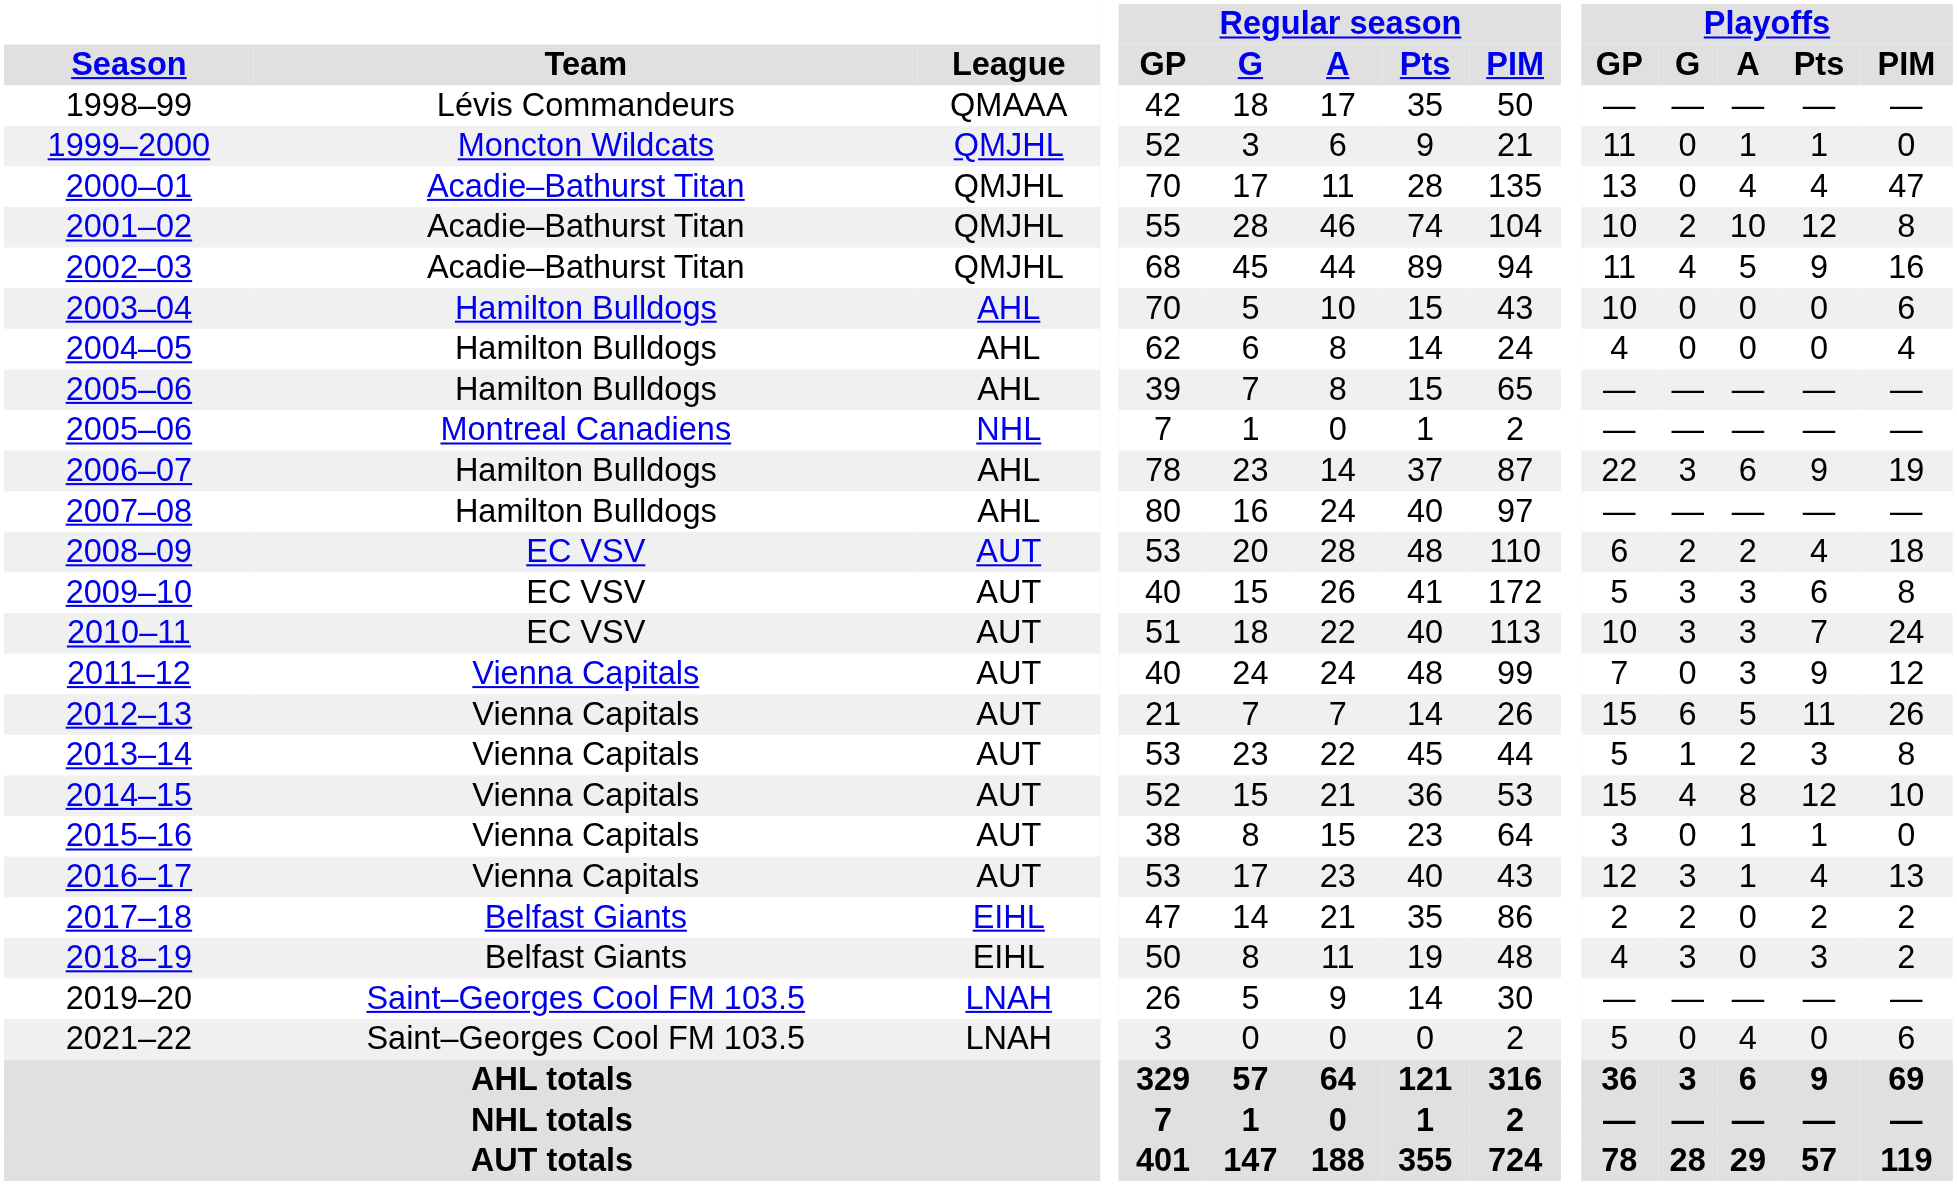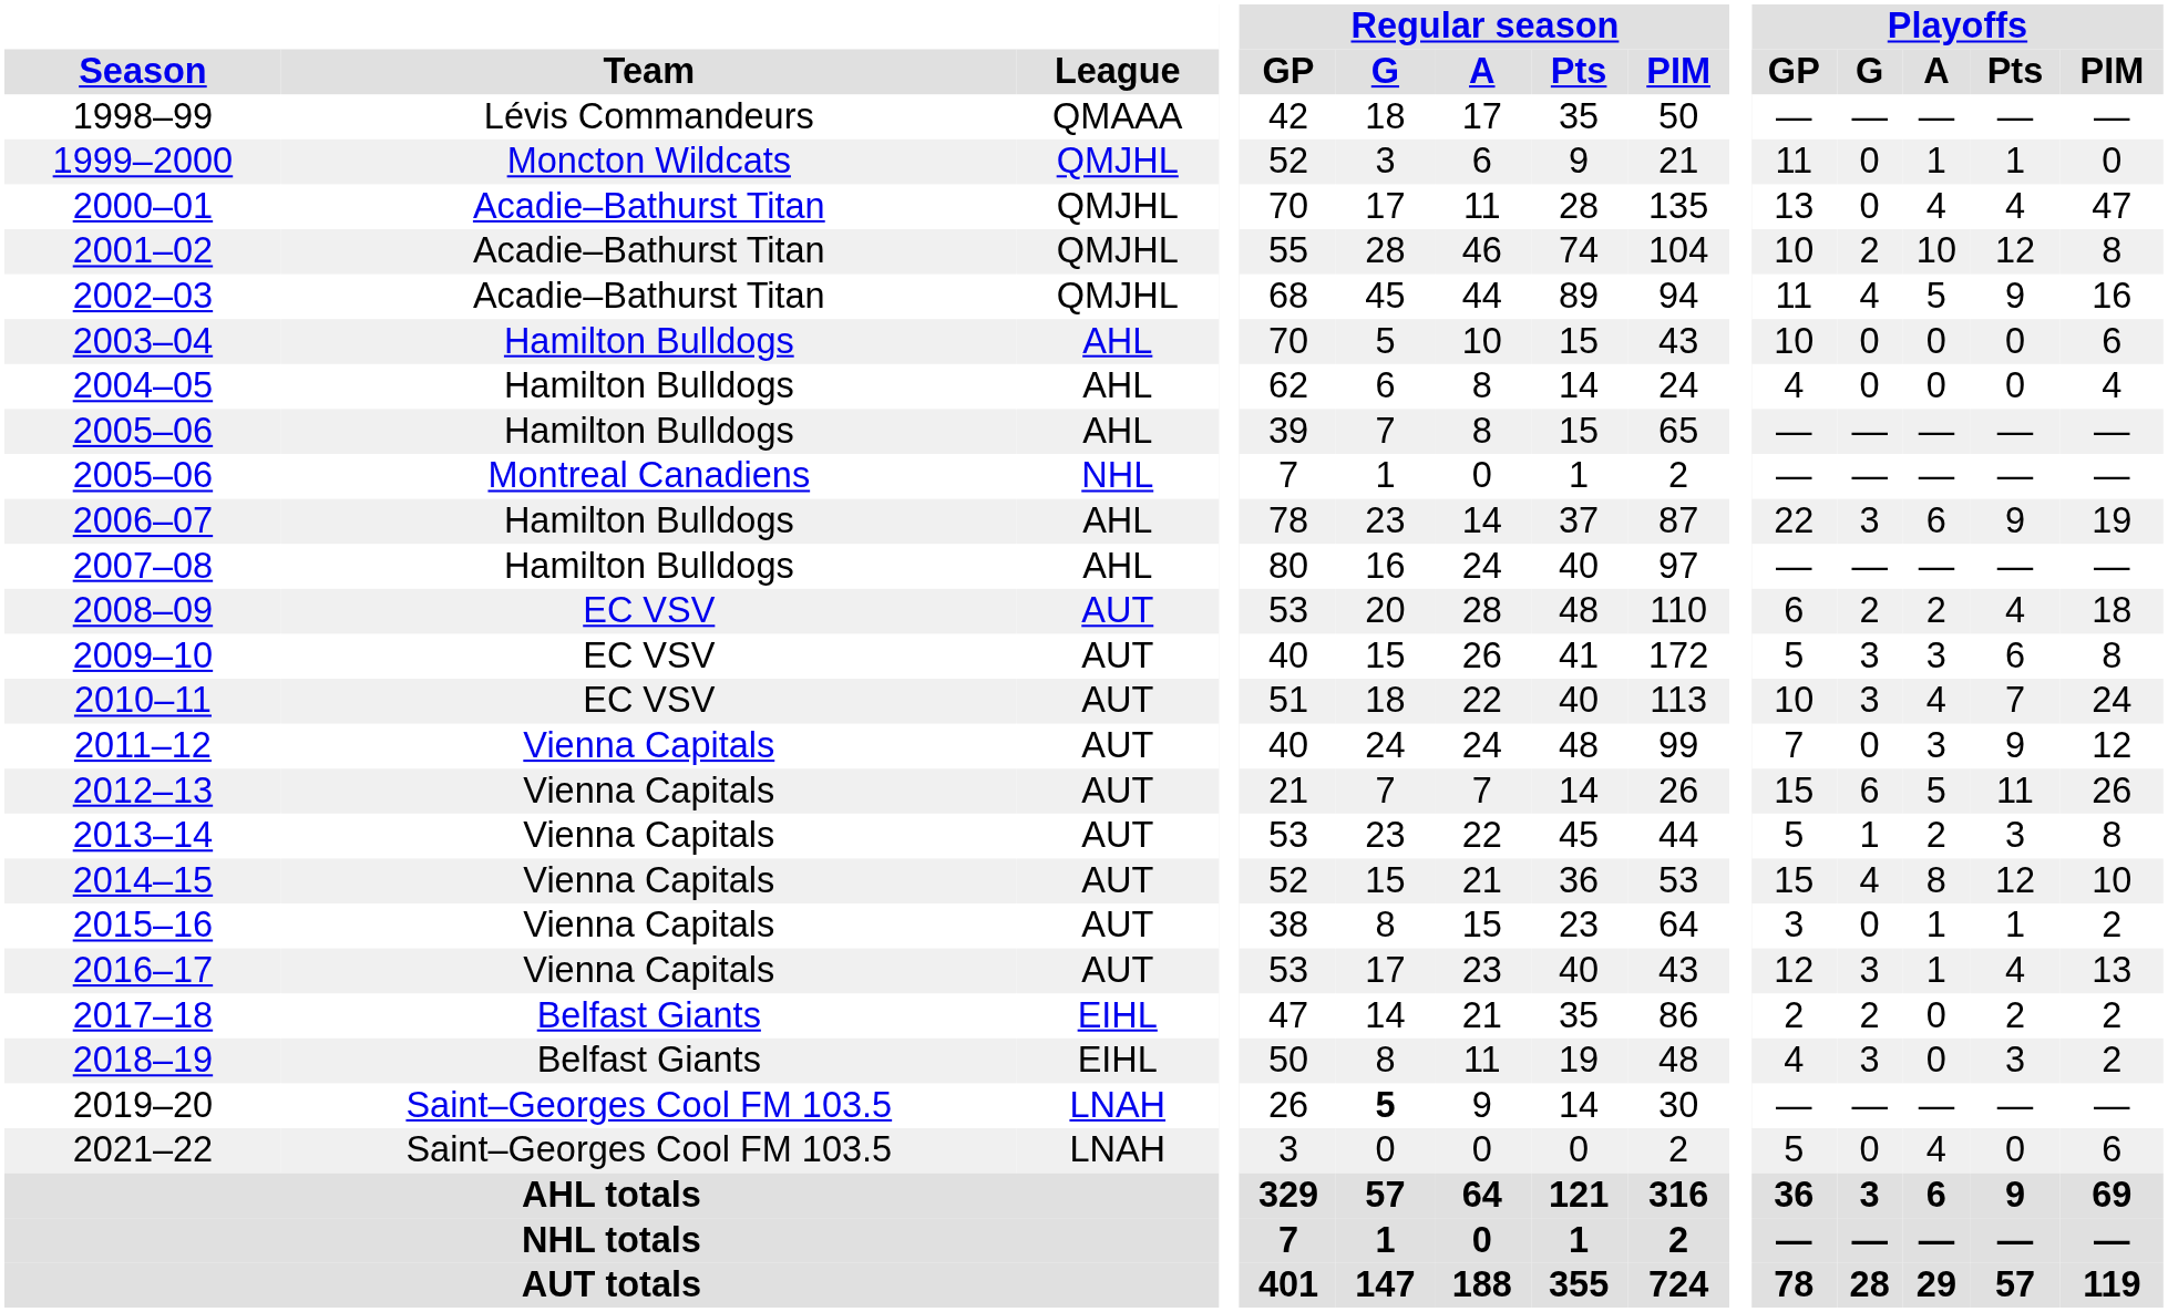 <table border="0" cellpadding="1" cellspacing="0" style="text-align:center; width:60em;">
 <tr style="background:#e0e0e0;">
 <th colspan="3"  bgcolor="#ffffff"> </th>
 <th rowspan="99" bgcolor="#ffffff"> </th>
 <th colspan="5"><a href='#'>Regular season</a></th>
 <th rowspan="99" bgcolor="#ffffff"> </th>
 <th colspan="5"><a href='#'>Playoffs</a></th>
 </tr>
 <tr style="background:#e0e0e0;">
 <th><a href='#'>Season</a></th>
 <th>Team</th>
 <th>League</th>
 <th>GP</th>
 <th><a href='#'>G</a></th>
 <th><a href='#'>A</a></th>
 <th><a href='#'>Pts</a></th>
 <th><a href='#'>PIM</a></th>
 <th>GP</th>
 <th>G</th>
 <th>A</th>
 <th>Pts</th>
 <th>PIM</th>
 </tr>
 <tr>
 <td>1998–99</td>
 <td>Lévis Commandeurs</td>
 <td>QMAAA</td>
 <td>42</td>
 <td>18</td>
 <td>17</td>
 <td>35</td>
 <td>50</td>
 <td>—</td>
 <td>—</td>
 <td>—</td>
 <td>—</td>
 <td>—</td>
 </tr>
 <tr bgcolor=#f0f0f0>
 <td><a href='#'>1999–2000</a></td>
 <td><a href='#'>Moncton Wildcats</a></td>
 <td><a href='#'>QMJHL</a></td>
 <td>52</td>
 <td>3</td>
 <td>6</td>
 <td>9</td>
 <td>21</td>
 <td>11</td>
 <td>0</td>
 <td>1</td>
 <td>1</td>
 <td>0</td>
 </tr>
 <tr>
 <td><a href='#'>2000–01</a></td>
 <td><a href='#'>Acadie–Bathurst Titan</a></td>
 <td>QMJHL</td>
 <td>70</td>
 <td>17</td>
 <td>11</td>
 <td>28</td>
 <td>135</td>
 <td>13</td>
 <td>0</td>
 <td>4</td>
 <td>4</td>
 <td>47</td>
 </tr>
 <tr bgcolor=#f0f0f0>
 <td><a href='#'>2001–02</a></td>
 <td>Acadie–Bathurst Titan</td>
 <td>QMJHL</td>
 <td>55</td>
 <td>28</td>
 <td>46</td>
 <td>74</td>
 <td>104</td>
 <td>10</td>
 <td>2</td>
 <td>10</td>
 <td>12</td>
 <td>8</td>
 </tr>
 <tr>
 <td><a href='#'>2002–03</a></td>
 <td>Acadie–Bathurst Titan</td>
 <td>QMJHL</td>
 <td>68</td>
 <td>45</td>
 <td>44</td>
 <td>89</td>
 <td>94</td>
 <td>11</td>
 <td>4</td>
 <td>5</td>
 <td>9</td>
 <td>16</td>
 </tr>
 <tr bgcolor=#f0f0f0>
 <td><a href='#'>2003–04</a></td>
 <td><a href='#'>Hamilton Bulldogs</a></td>
 <td><a href='#'>AHL</a></td>
 <td>70</td>
 <td>5</td>
 <td>10</td>
 <td>15</td>
 <td>43</td>
 <td>10</td>
 <td>0</td>
 <td>0</td>
 <td>0</td>
 <td>6</td>
 </tr>
 <tr>
 <td><a href='#'>2004–05</a></td>
 <td>Hamilton Bulldogs</td>
 <td>AHL</td>
 <td>62</td>
 <td>6</td>
 <td>8</td>
 <td>14</td>
 <td>24</td>
 <td>4</td>
 <td>0</td>
 <td>0</td>
 <td>0</td>
 <td>4</td>
 </tr>
 <tr bgcolor=#f0f0f0>
 <td><a href='#'>2005–06</a></td>
 <td>Hamilton Bulldogs</td>
 <td>AHL</td>
 <td>39</td>
 <td>7</td>
 <td>8</td>
 <td>15</td>
 <td>65</td>
 <td>—</td>
 <td>—</td>
 <td>—</td>
 <td>—</td>
 <td>—</td>
 </tr>
 <tr>
 <td><a href='#'>2005–06</a></td>
 <td><a href='#'>Montreal Canadiens</a></td>
 <td><a href='#'>NHL</a></td>
 <td>7</td>
 <td>1</td>
 <td>0</td>
 <td>1</td>
 <td>2</td>
 <td>—</td>
 <td>—</td>
 <td>—</td>
 <td>—</td>
 <td>—</td>
 </tr>
 <tr bgcolor=#f0f0f0>
 <td><a href='#'>2006–07</a></td>
 <td>Hamilton Bulldogs</td>
 <td>AHL</td>
 <td>78</td>
 <td>23</td>
 <td>14</td>
 <td>37</td>
 <td>87</td>
 <td>22</td>
 <td>3</td>
 <td>6</td>
 <td>9</td>
 <td>19</td>
 </tr>
 <tr>
 <td><a href='#'>2007–08</a></td>
 <td>Hamilton Bulldogs</td>
 <td>AHL</td>
 <td>80</td>
 <td>16</td>
 <td>24</td>
 <td>40</td>
 <td>97</td>
 <td>—</td>
 <td>—</td>
 <td>—</td>
 <td>—</td>
 <td>—</td>
 </tr>
 <tr bgcolor=#f0f0f0>
 <td><a href='#'>2008–09</a></td>
 <td><a href='#'>EC VSV</a></td>
 <td><a href='#'>AUT</a></td>
 <td>53</td>
 <td>20</td>
 <td>28</td>
 <td>48</td>
 <td>110</td>
 <td>6</td>
 <td>2</td>
 <td>2</td>
 <td>4</td>
 <td>18</td>
 </tr>
 <tr>
 <td><a href='#'>2009–10</a></td>
 <td>EC VSV</td>
 <td>AUT</td>
 <td>40</td>
 <td>15</td>
 <td>26</td>
 <td>41</td>
 <td>172</td>
 <td>5</td>
 <td>3</td>
 <td>3</td>
 <td>6</td>
 <td>8</td>
 </tr>
 <tr bgcolor=#f0f0f0>
 <td><a href='#'>2010–11</a></td>
 <td>EC VSV</td>
 <td>AUT</td>
 <td>51</td>
 <td>18</td>
 <td>22</td>
 <td>40</td>
 <td>113</td>
 <td>10</td>
 <td>3</td>
-<td>3</td>
+<td>4</td>
 <td>7</td>
 <td>24</td>
 </tr>
 <tr>
 <td><a href='#'>2011–12</a></td>
 <td><a href='#'>Vienna Capitals</a></td>
 <td>AUT</td>
 <td>40</td>
 <td>24</td>
 <td>24</td>
 <td>48</td>
 <td>99</td>
 <td>7</td>
 <td>0</td>
 <td>3</td>
 <td>9</td>
 <td>12</td>
 </tr>
 <tr bgcolor=#f0f0f0>
 <td><a href='#'>2012–13</a></td>
 <td>Vienna Capitals</td>
 <td>AUT</td>
 <td>21</td>
 <td>7</td>
 <td>7</td>
 <td>14</td>
 <td>26</td>
 <td>15</td>
 <td>6</td>
 <td>5</td>
 <td>11</td>
 <td>26</td>
 </tr>
 <tr>
 <td><a href='#'>2013–14</a></td>
 <td>Vienna Capitals</td>
 <td>AUT</td>
 <td>53</td>
 <td>23</td>
 <td>22</td>
 <td>45</td>
 <td>44</td>
 <td>5</td>
 <td>1</td>
 <td>2</td>
 <td>3</td>
 <td>8</td>
 </tr>
 <tr bgcolor=#f0f0f0>
 <td><a href='#'>2014–15</a></td>
 <td>Vienna Capitals</td>
 <td>AUT</td>
 <td>52</td>
 <td>15</td>
 <td>21</td>
 <td>36</td>
 <td>53</td>
 <td>15</td>
 <td>4</td>
 <td>8</td>
 <td>12</td>
 <td>10</td>
 </tr>
 <tr>
 <td><a href='#'>2015–16</a></td>
 <td>Vienna Capitals</td>
 <td>AUT</td>
 <td>38</td>
 <td>8</td>
 <td>15</td>
 <td>23</td>
 <td>64</td>
 <td>3</td>
 <td>0</td>
 <td>1</td>
 <td>1</td>
-<td>0</td>
+<td>2</td>
 </tr>
 <tr bgcolor=#f0f0f0>
 <td><a href='#'>2016–17</a></td>
 <td>Vienna Capitals</td>
 <td>AUT</td>
 <td>53</td>
 <td>17</td>
 <td>23</td>
 <td>40</td>
 <td>43</td>
 <td>12</td>
 <td>3</td>
 <td>1</td>
 <td>4</td>
 <td>13</td>
 </tr>
 <tr>
 <td><a href='#'>2017–18</a></td>
 <td><a href='#'>Belfast Giants</a></td>
 <td><a href='#'>EIHL</a></td>
 <td>47</td>
 <td>14</td>
 <td>21</td>
 <td>35</td>
 <td>86</td>
 <td>2</td>
 <td>2</td>
 <td>0</td>
 <td>2</td>
 <td>2</td>
 </tr>
 <tr bgcolor=#f0f0f0>
 <td><a href='#'>2018–19</a></td>
 <td>Belfast Giants</td>
 <td>EIHL</td>
 <td>50</td>
 <td>8</td>
 <td>11</td>
 <td>19</td>
 <td>48</td>
 <td>4</td>
 <td>3</td>
 <td>0</td>
 <td>3</td>
 <td>2</td>
 </tr>
 <tr>
 <td>2019–20</td>
 <td><a href='#'>Saint–Georges Cool FM 103.5</a></td>
 <td><a href='#'>LNAH</a></td>
 <td>26</td>
-<td>5</td>
+<td><strong>5</strong></td>
 <td>9</td>
 <td>14</td>
 <td>30</td>
 <td>—</td>
 <td>—</td>
 <td>—</td>
 <td>—</td>
 <td>—</td>
 </tr>
 <tr bgcolor=#f0f0f0>
 <td>2021–22</td>
 <td>Saint–Georges Cool FM 103.5</td>
 <td>LNAH</td>
 <td>3</td>
 <td>0</td>
 <td>0</td>
 <td>0</td>
 <td>2</td>
 <td>5</td>
 <td>0</td>
 <td>4</td>
 <td>0</td>
 <td>6</td>
 </tr>
 <tr bgcolor=#e0e0e0>
 <th colspan=3>AHL totals</th>
 <th>329</th>
 <th>57</th>
 <th>64</th>
 <th>121</th>
 <th>316</th>
 <th>36</th>
 <th>3</th>
 <th>6</th>
 <th>9</th>
 <th>69</th>
 </tr>
 <tr bgcolor=#e0e0e0>
 <th colspan=3>NHL totals</th>
 <th>7</th>
 <th>1</th>
 <th>0</th>
 <th>1</th>
 <th>2</th>
 <th>—</th>
 <th>—</th>
 <th>—</th>
 <th>—</th>
 <th>—</th>
 </tr>
 <tr bgcolor=#e0e0e0>
 <th colspan=3>AUT totals</th>
 <th>401</th>
 <th>147</th>
 <th>188</th>
 <th>355</th>
 <th>724</th>
 <th>78</th>
 <th>28</th>
 <th>29</th>
 <th>57</th>
 <th>119</th>
 </tr>
 </table>
